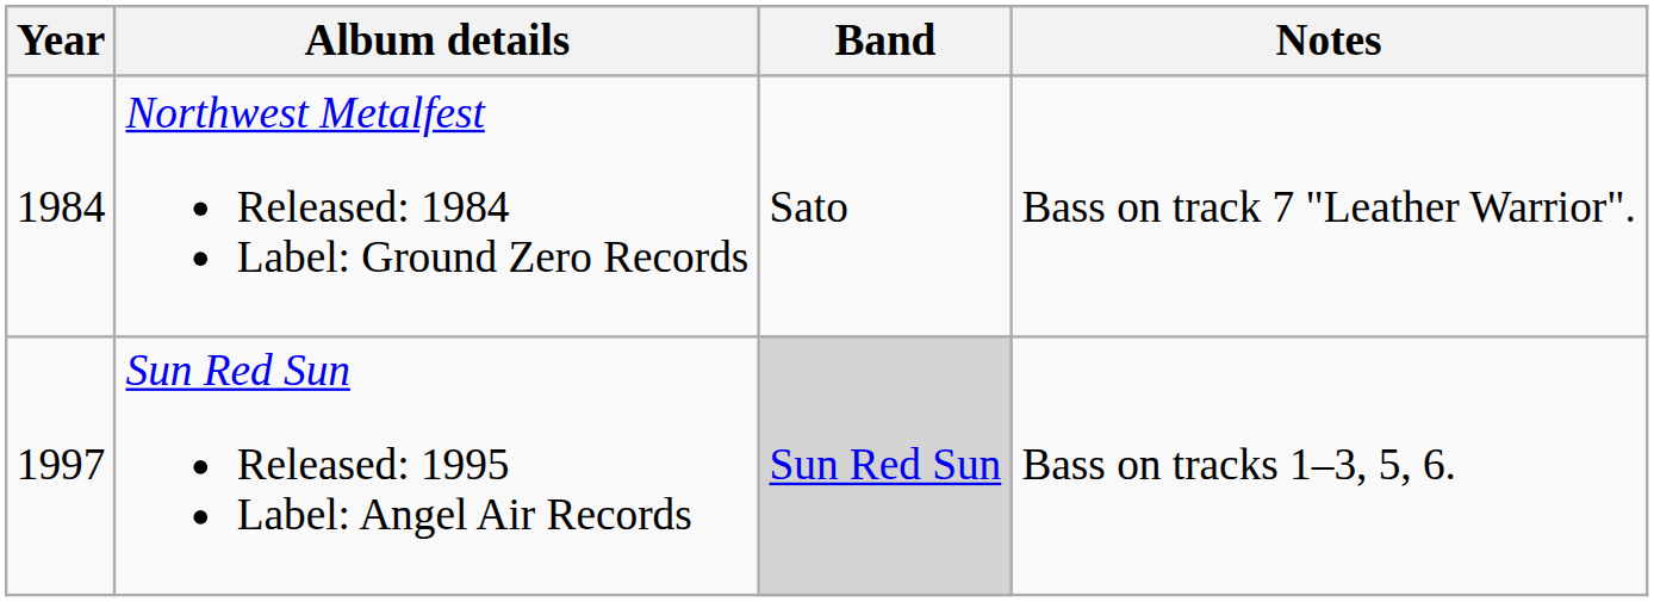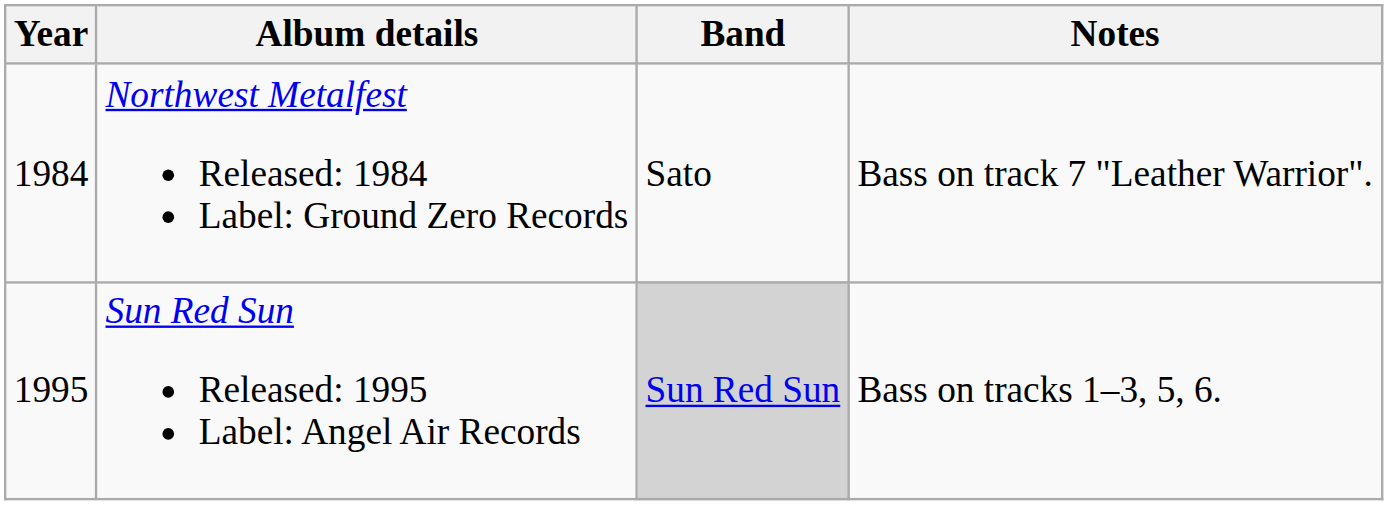 <table class="wikitable">
 <tr>
 <th>Year</th>
 <th>Album details</th>
 <th>Band</th>
 <th>Notes</th>
 </tr>
 <tr>
 <td>1984</td>
 <td><em><a href='#'>Northwest Metalfest</a></em><br><ul><li>Released: 1984</li><li>Label: Ground Zero Records</li></ul></td>
 <td>Sato</td>
 <td>Bass on track 7 "Leather Warrior".</td>
 </tr>
 <tr>
-<td>1997</td>
+<td>1995</td>
 <td><em><a href='#'>Sun Red Sun</a></em><br><ul><li>Released: 1995</li><li>Label: Angel Air Records</li></ul></td>
 <td style="background: lightgrey;"><a href='#'>Sun Red Sun</a></td>
 <td>Bass on tracks 1–3, 5, 6.</td>
 </tr>
 </table>
